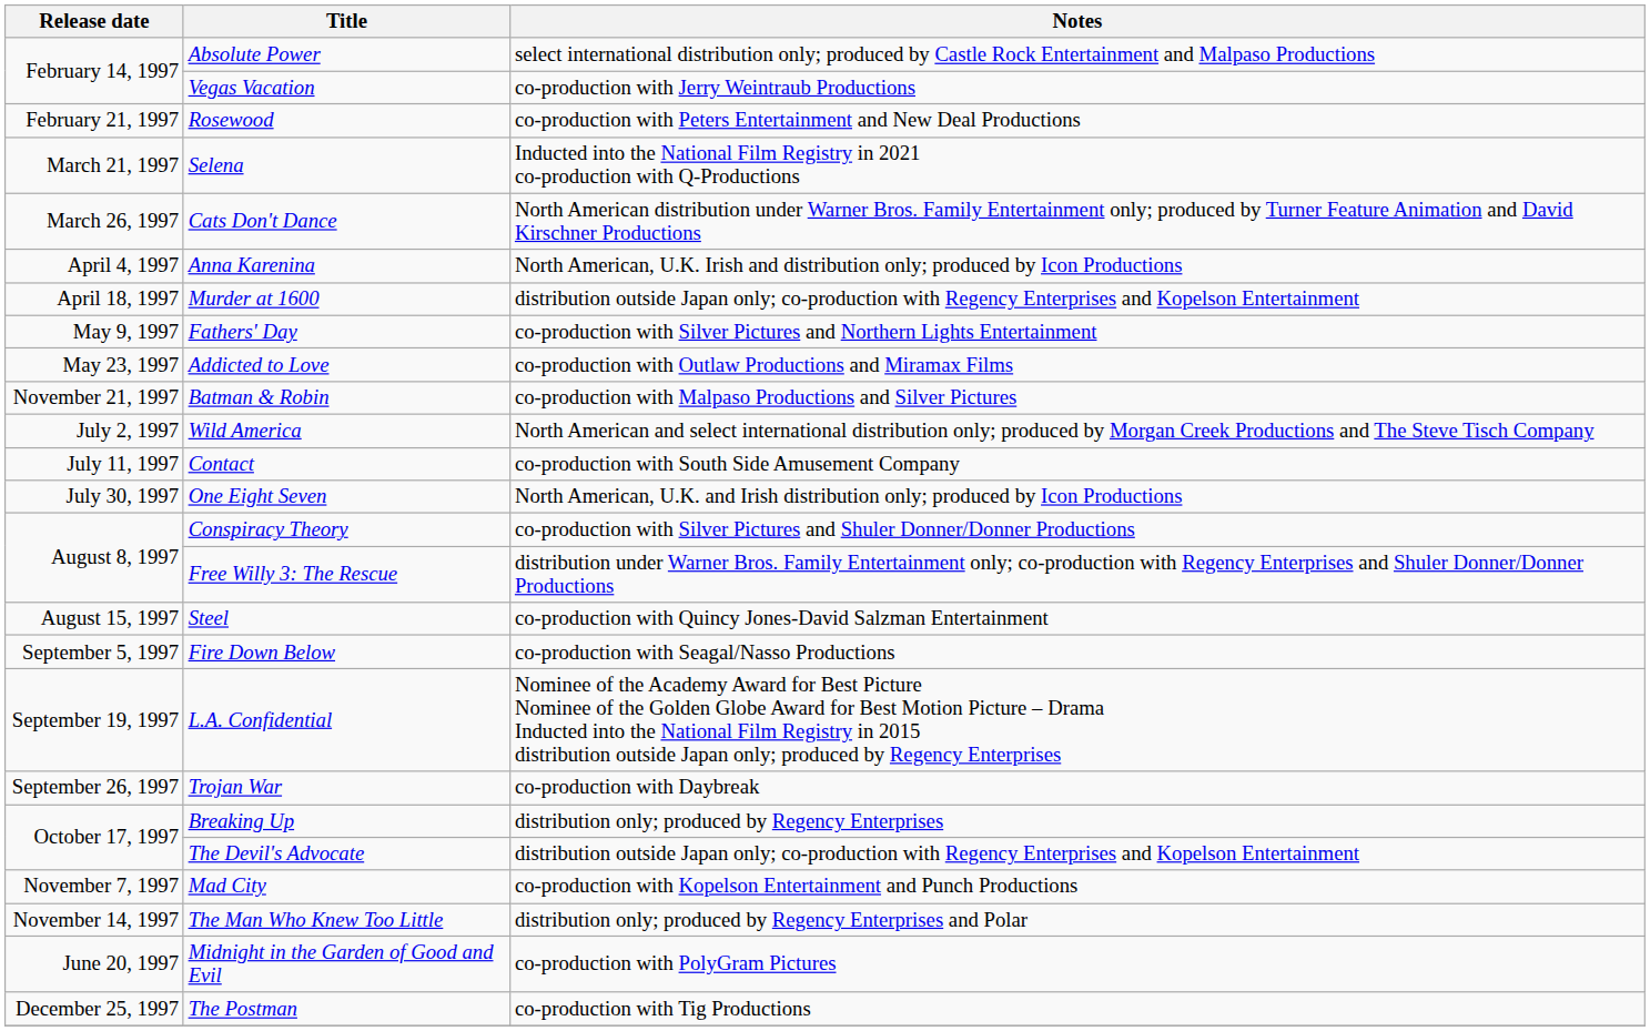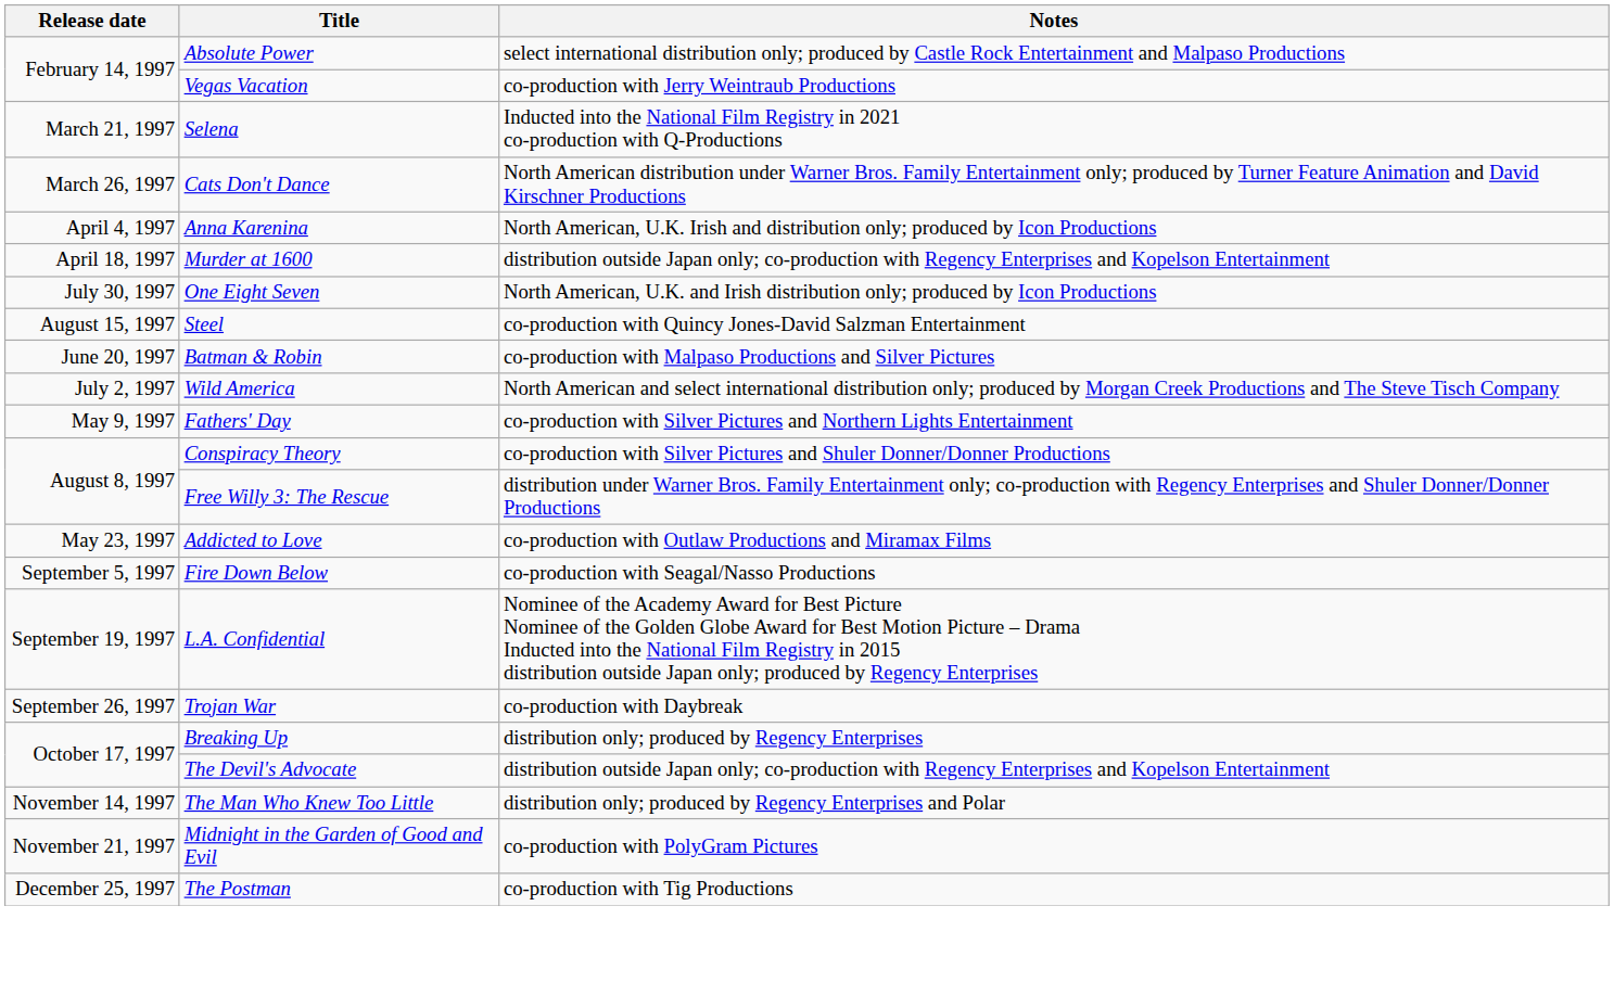 <table class="wikitable sortable" style="width:100%;">
 <tr>
 <th scope="col" style="width:130px;">Release date</th>
 <th>Title</th>
 <th>Notes</th>
 </tr>
 <tr>
 <td style="text-align:right;" rowspan="2">February 14, 1997</td>
 <td><em><a href='#'>Absolute Power</a></em></td>
 <td>select international distribution only; produced by <a href='#'>Castle Rock Entertainment</a> and <a href='#'>Malpaso Productions</a></td>
 </tr>
 <tr>
 <td><em><a href='#'>Vegas Vacation</a></em></td>
 <td>co-production with <a href='#'>Jerry Weintraub Productions</a></td>
-</tr>
-<tr>
-<td style="text-align:right;">February 21, 1997</td>
-<td><em><a href='#'>Rosewood</a></em></td>
-<td>co-production with <a href='#'>Peters Entertainment</a> and New Deal Productions</td>
 </tr>
 <tr>
 <td style="text-align:right;">March 21, 1997</td>
 <td><em><a href='#'>Selena</a></em></td>
 <td>Inducted into the <a href='#'>National Film Registry</a> in 2021<br>co-production with Q-Productions</td>
 </tr>
 <tr>
 <td style="text-align:right;">March 26, 1997</td>
 <td><em><a href='#'>Cats Don't Dance</a></em></td>
 <td>North American distribution under <a href='#'>Warner Bros. Family Entertainment</a> only; produced by <a href='#'>Turner Feature Animation</a> and <a href='#'>David Kirschner Productions</a></td>
 </tr>
 <tr>
 <td style="text-align:right;">April 4, 1997</td>
 <td><em><a href='#'>Anna Karenina</a></em></td>
 <td>North American, U.K. Irish and distribution only; produced by <a href='#'>Icon Productions</a></td>
 </tr>
 <tr>
 <td style="text-align:right;">April 18, 1997</td>
 <td><em><a href='#'>Murder at 1600</a></em></td>
 <td>distribution outside Japan only; co-production with <a href='#'>Regency Enterprises</a> and <a href='#'>Kopelson Entertainment</a></td>
 </tr>
 <tr>
-<td style="text-align:right;">May 9, 1997</td>
-<td><em><a href='#'>Fathers' Day</a></em></td>
-<td>co-production with <a href='#'>Silver Pictures</a> and <a href='#'>Northern Lights Entertainment</a></td>
+<td style="text-align:right;">July 30, 1997</td>
+<td><em><a href='#'>One Eight Seven</a></em></td>
+<td>North American, U.K. and Irish distribution only; produced by <a href='#'>Icon Productions</a></td>
 </tr>
 <tr>
-<td style="text-align:right;">May 23, 1997</td>
-<td><em><a href='#'>Addicted to Love</a></em></td>
-<td>co-production with <a href='#'>Outlaw Productions</a> and <a href='#'>Miramax Films</a></td>
+<td style="text-align:right;">August 15, 1997</td>
+<td><em><a href='#'>Steel</a></em></td>
+<td>co-production with Quincy Jones-David Salzman Entertainment</td>
 </tr>
 <tr>
-<td style="text-align:right;">November 21, 1997</td>
+<td style="text-align:right;">June 20, 1997</td>
 <td><em><a href='#'>Batman & Robin</a></em></td>
 <td>co-production with <a href='#'>Malpaso Productions</a> and <a href='#'>Silver Pictures</a></td>
 </tr>
 <tr>
 <td style="text-align:right;">July 2, 1997</td>
 <td><em><a href='#'>Wild America</a></em></td>
 <td>North American and select international distribution only; produced by <a href='#'>Morgan Creek Productions</a> and <a href='#'>The Steve Tisch Company</a></td>
 </tr>
 <tr>
-<td style="text-align:right;">July 11, 1997</td>
-<td><em><a href='#'>Contact</a></em></td>
-<td>co-production with South Side Amusement Company</td>
-</tr>
-<tr>
-<td style="text-align:right;">July 30, 1997</td>
-<td><em><a href='#'>One Eight Seven</a></em></td>
-<td>North American, U.K. and Irish distribution only; produced by <a href='#'>Icon Productions</a></td>
+<td style="text-align:right;">May 9, 1997</td>
+<td><em><a href='#'>Fathers' Day</a></em></td>
+<td>co-production with <a href='#'>Silver Pictures</a> and <a href='#'>Northern Lights Entertainment</a></td>
 </tr>
 <tr>
 <td style="text-align:right;" rowspan="2">August 8, 1997</td>
 <td><em><a href='#'>Conspiracy Theory</a></em></td>
 <td>co-production with <a href='#'>Silver Pictures</a> and <a href='#'>Shuler Donner/Donner Productions</a></td>
 </tr>
 <tr>
 <td><em><a href='#'>Free Willy 3: The Rescue</a></em></td>
 <td>distribution under <a href='#'>Warner Bros. Family Entertainment</a> only; co-production with <a href='#'>Regency Enterprises</a> and <a href='#'>Shuler Donner/Donner Productions</a></td>
 </tr>
 <tr>
-<td style="text-align:right;">August 15, 1997</td>
-<td><em><a href='#'>Steel</a></em></td>
-<td>co-production with Quincy Jones-David Salzman Entertainment</td>
+<td style="text-align:right;">May 23, 1997</td>
+<td><em><a href='#'>Addicted to Love</a></em></td>
+<td>co-production with <a href='#'>Outlaw Productions</a> and <a href='#'>Miramax Films</a></td>
 </tr>
 <tr>
 <td style="text-align:right;">September 5, 1997</td>
 <td><em><a href='#'>Fire Down Below</a></em></td>
 <td>co-production with Seagal/Nasso Productions</td>
 </tr>
 <tr>
 <td style="text-align:right;">September 19, 1997</td>
 <td><em><a href='#'>L.A. Confidential</a></em></td>
 <td>Nominee of the Academy Award for Best Picture<br>Nominee of the Golden Globe Award for Best Motion Picture – Drama<br>Inducted into the <a href='#'>National Film Registry</a> in 2015<br>distribution outside Japan only; produced by <a href='#'>Regency Enterprises</a></td>
 </tr>
 <tr>
 <td style="text-align:right;">September 26, 1997</td>
 <td><em><a href='#'>Trojan War</a></em></td>
 <td>co-production with Daybreak</td>
 </tr>
 <tr>
 <td style="text-align:right;" rowspan="2">October 17, 1997</td>
 <td><em><a href='#'>Breaking Up</a></em></td>
 <td>distribution only; produced by <a href='#'>Regency Enterprises</a></td>
 </tr>
 <tr>
 <td><em><a href='#'>The Devil's Advocate</a></em></td>
 <td>distribution outside Japan only; co-production with <a href='#'>Regency Enterprises</a> and <a href='#'>Kopelson Entertainment</a></td>
 </tr>
 <tr>
-<td style="text-align:right;">November 7, 1997</td>
-<td><em><a href='#'>Mad City</a></em></td>
-<td>co-production with <a href='#'>Kopelson Entertainment</a> and Punch Productions</td>
-</tr>
-<tr>
 <td style="text-align:right;">November 14, 1997</td>
 <td><em><a href='#'>The Man Who Knew Too Little</a></em></td>
 <td>distribution only; produced by <a href='#'>Regency Enterprises</a> and Polar</td>
 </tr>
 <tr>
-<td style="text-align:right;">June 20, 1997</td>
+<td style="text-align:right;">November 21, 1997</td>
 <td><em><a href='#'>Midnight in the Garden of Good and Evil</a></em></td>
 <td>co-production with <a href='#'>PolyGram Pictures</a></td>
 </tr>
 <tr>
 <td style="text-align:right;">December 25, 1997</td>
 <td><em><a href='#'>The Postman</a></em></td>
 <td>co-production with Tig Productions</td>
 </tr>
 <tr>
 </tr>
 </table>
